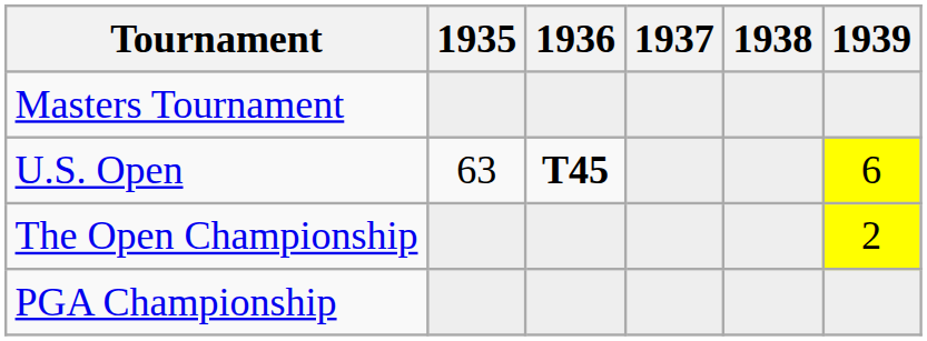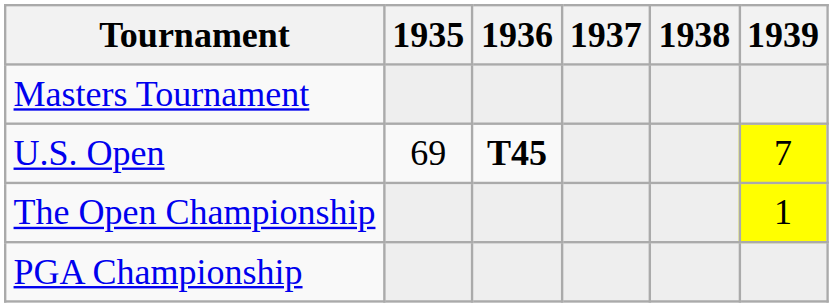 <table class="wikitable" style="font-size:95%;text-align:center;">
 <tr>
 <th>Tournament</th>
 <th>1935</th>
 <th>1936</th>
 <th>1937</th>
 <th>1938</th>
 <th>1939</th>
 </tr>
 <tr>
 <td align=left><a href='#'>Masters Tournament</a></td>
 <td style="background:#eeeeee;"></td>
 <td style="background:#eeeeee;"></td>
 <td style="background:#eeeeee;"></td>
 <td style="background:#eeeeee;"></td>
 <td style="background:#eeeeee;"></td>
 </tr>
 <tr>
 <td align=left><a href='#'>U.S. Open</a></td>
-<td>63</td>
+<td>69</td>
 <td><strong>T45</strong></td>
 <td style="background:#eeeeee;"></td>
 <td style="background:#eeeeee;"></td>
-<td style="background:yellow;">6</td>
+<td style="background:yellow;">7</td>
 </tr>
 <tr>
 <td align=left><a href='#'>The Open Championship</a></td>
 <td style="background:#eeeeee;"></td>
 <td style="background:#eeeeee;"></td>
 <td style="background:#eeeeee;"></td>
 <td style="background:#eeeeee;"></td>
-<td style="background:yellow;">2</td>
+<td style="background:yellow;">1</td>
 </tr>
 <tr>
 <td align=left><a href='#'>PGA Championship</a></td>
 <td style="background:#eeeeee;"></td>
 <td style="background:#eeeeee;"></td>
 <td style="background:#eeeeee;"></td>
 <td style="background:#eeeeee;"></td>
 <td style="background:#eeeeee;"></td>
 </tr>
 </table>
